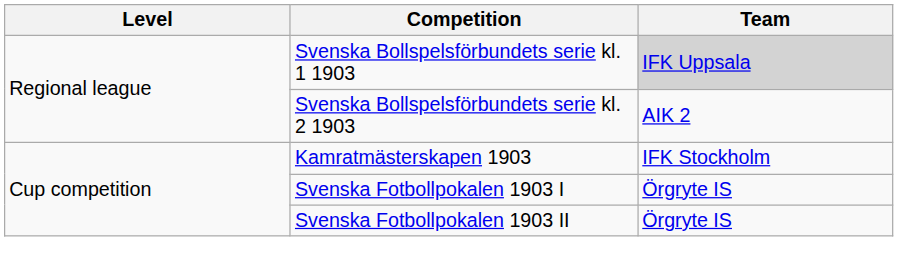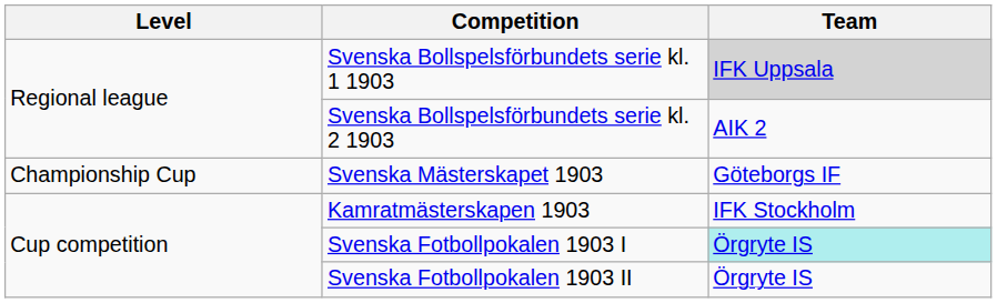 <table class="wikitable" style="text-align: left;">
 <tr>
 <th style="width: 225px;">Level</th>
 <th style="width: 275px;">Competition</th>
 <th style="width: 200px;">Team</th>
 </tr>
 <tr>
 <td rowspan=2>Regional league</td>
 <td><a href='#'>Svenska Bollspelsförbundets serie</a> kl. 1 1903</td>
 <td style="background: lightgrey;"><a href='#'>IFK Uppsala</a></td>
 </tr>
 <tr>
 <td><a href='#'>Svenska Bollspelsförbundets serie</a> kl. 2 1903</td>
 <td><a href='#'>AIK 2</a></td>
 </tr>
 <tr>
+<td>Championship Cup</td>
+<td><a href='#'>Svenska Mästerskapet</a> 1903</td>
+<td><a href='#'>Göteborgs IF</a></td>
+</tr>
+<tr>
 <td rowspan=3>Cup competition</td>
 <td><a href='#'>Kamratmästerskapen</a> 1903</td>
 <td><a href='#'>IFK Stockholm</a></td>
 </tr>
 <tr>
 <td><a href='#'>Svenska Fotbollpokalen</a> 1903 I</td>
-<td><a href='#'>Örgryte IS</a></td>
+<td style="background: paleturquoise;"><a href='#'>Örgryte IS</a></td>
 </tr>
 <tr>
 <td><a href='#'>Svenska Fotbollpokalen</a> 1903 II</td>
 <td><a href='#'>Örgryte IS</a></td>
 </tr>
 </table>
